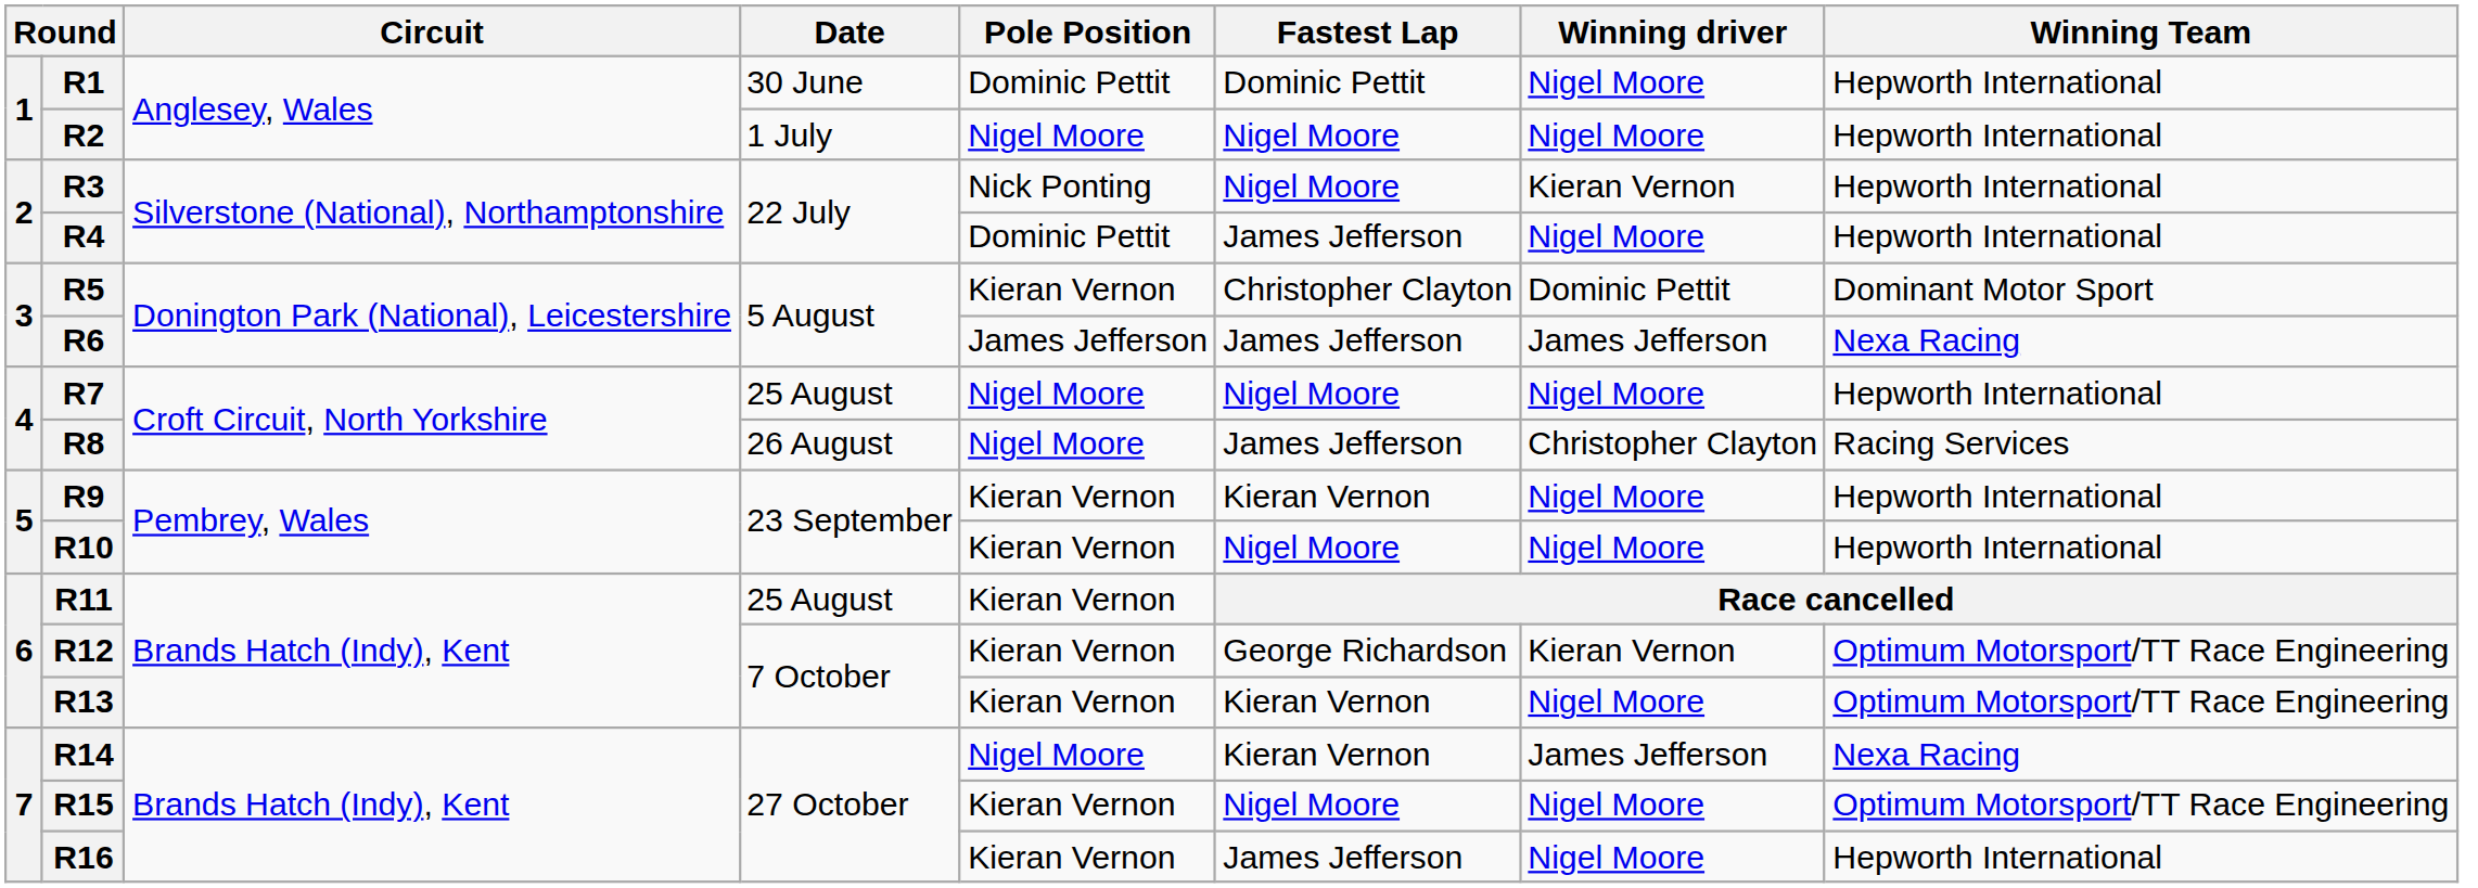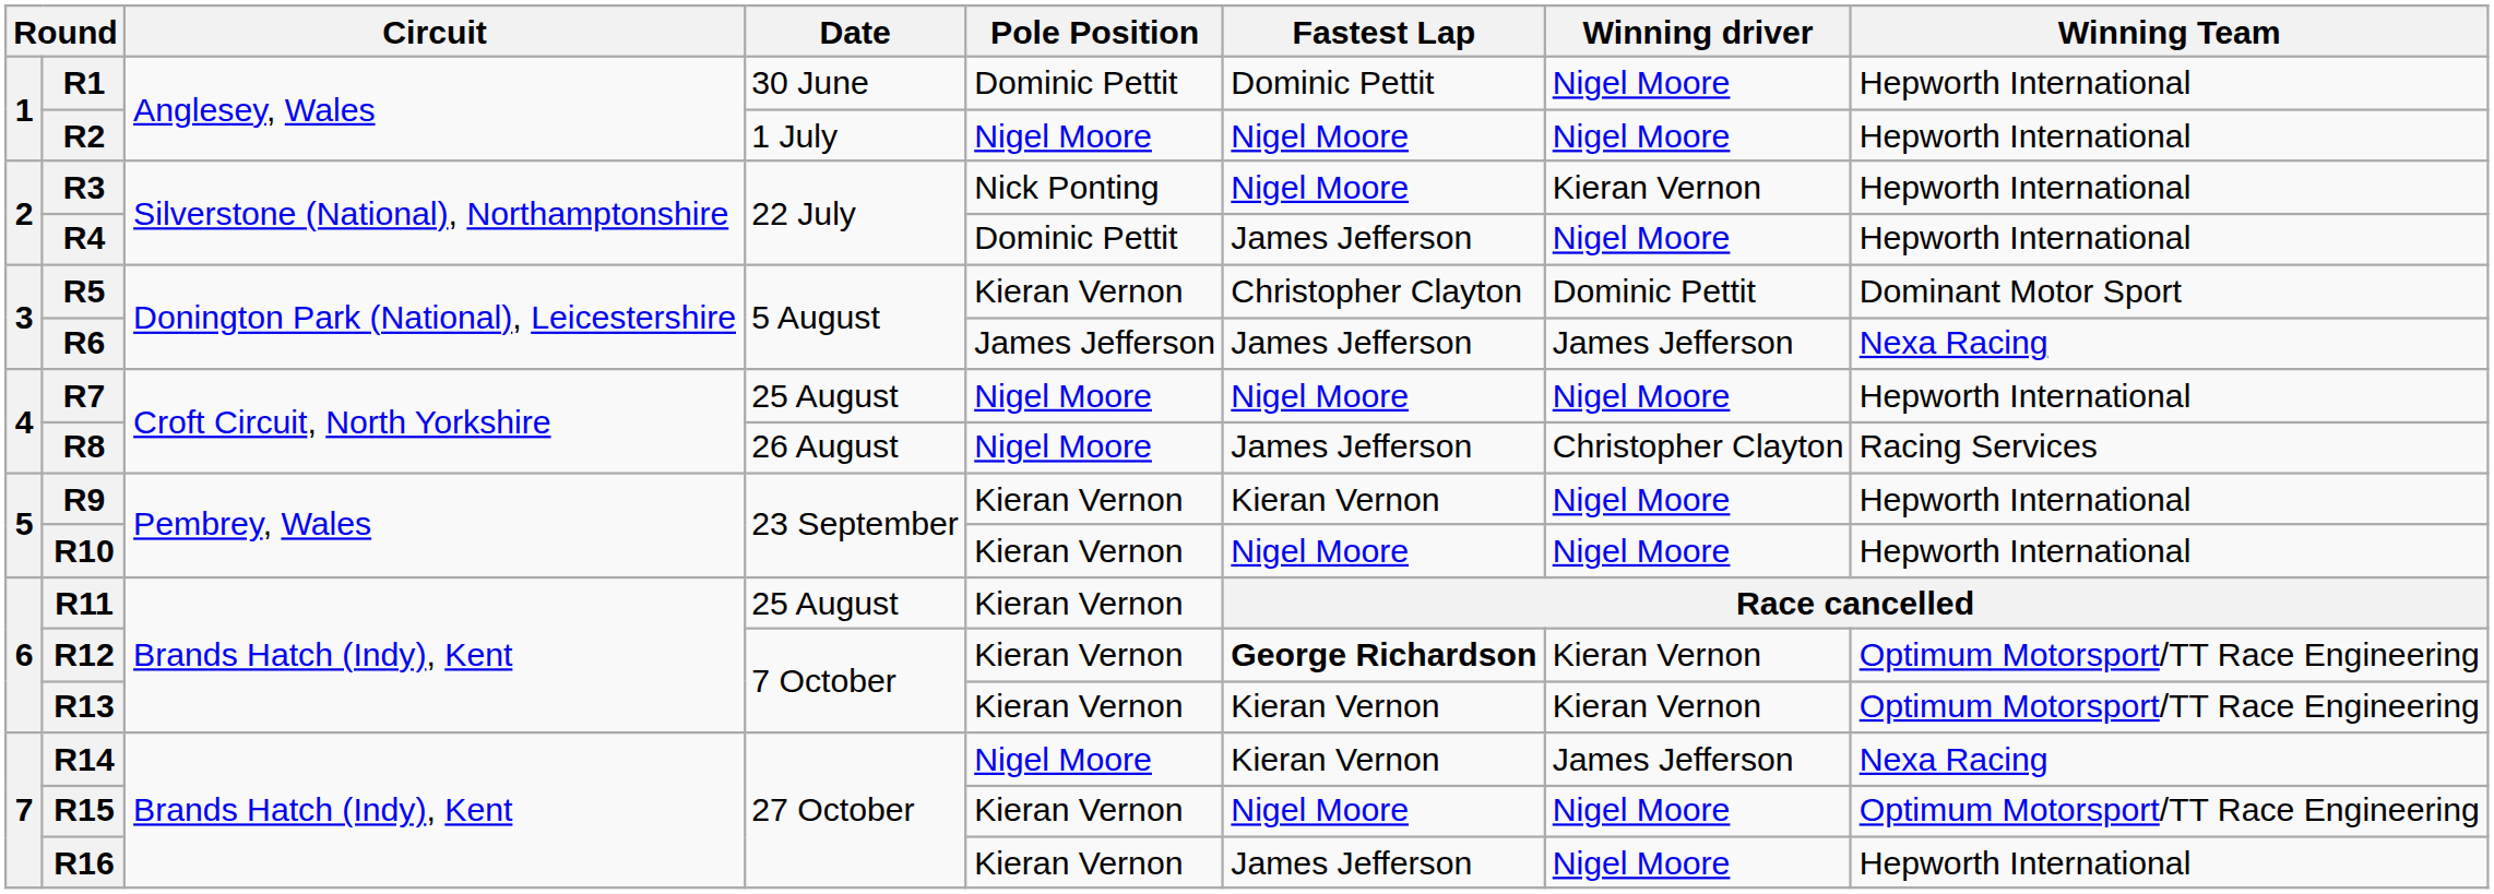 <table class="wikitable" style="font-size: 85%">
 <tr>
 <th colspan=2>Round</th>
 <th>Circuit</th>
 <th>Date</th>
 <th>Pole Position</th>
 <th>Fastest Lap</th>
 <th>Winning driver</th>
 <th>Winning Team</th>
 </tr>
 <tr>
 <th rowspan=2>1</th>
 <th>R1</th>
 <td rowspan=2><a href='#'>Anglesey</a>, <a href='#'>Wales</a></td>
 <td>30 June</td>
 <td>Dominic Pettit</td>
 <td>Dominic Pettit</td>
 <td><a href='#'>Nigel Moore</a></td>
 <td>Hepworth International</td>
 </tr>
 <tr>
 <th>R2</th>
 <td>1 July</td>
 <td><a href='#'>Nigel Moore</a></td>
 <td><a href='#'>Nigel Moore</a></td>
 <td><a href='#'>Nigel Moore</a></td>
 <td>Hepworth International</td>
 </tr>
 <tr>
 <th rowspan=2>2</th>
 <th>R3</th>
 <td rowspan=2><a href='#'>Silverstone (National)</a>, <a href='#'>Northamptonshire</a></td>
 <td rowspan=2>22 July</td>
 <td>Nick Ponting</td>
 <td><a href='#'>Nigel Moore</a></td>
 <td>Kieran Vernon</td>
 <td>Hepworth International</td>
 </tr>
 <tr>
 <th>R4</th>
 <td>Dominic Pettit</td>
 <td>James Jefferson</td>
 <td><a href='#'>Nigel Moore</a></td>
 <td>Hepworth International</td>
 </tr>
 <tr>
 <th rowspan=2>3</th>
 <th>R5</th>
 <td rowspan=2><a href='#'>Donington Park (National)</a>, <a href='#'>Leicestershire</a></td>
 <td rowspan=2>5 August</td>
 <td>Kieran Vernon</td>
 <td>Christopher Clayton</td>
 <td>Dominic Pettit</td>
 <td>Dominant Motor Sport</td>
 </tr>
 <tr>
 <th>R6</th>
 <td>James Jefferson</td>
 <td>James Jefferson</td>
 <td>James Jefferson</td>
 <td><a href='#'>Nexa Racing</a></td>
 </tr>
 <tr>
 <th rowspan=2>4</th>
 <th>R7</th>
 <td rowspan=2><a href='#'>Croft Circuit</a>, <a href='#'>North Yorkshire</a></td>
 <td>25 August</td>
 <td><a href='#'>Nigel Moore</a></td>
 <td><a href='#'>Nigel Moore</a></td>
 <td><a href='#'>Nigel Moore</a></td>
 <td>Hepworth International</td>
 </tr>
 <tr>
 <th>R8</th>
 <td>26 August</td>
 <td><a href='#'>Nigel Moore</a></td>
 <td>James Jefferson</td>
 <td>Christopher Clayton</td>
 <td>Racing Services</td>
 </tr>
 <tr>
 <th rowspan=2>5</th>
 <th>R9</th>
 <td rowspan=2><a href='#'>Pembrey</a>, <a href='#'>Wales</a></td>
 <td rowspan=2>23 September</td>
 <td>Kieran Vernon</td>
 <td>Kieran Vernon</td>
 <td><a href='#'>Nigel Moore</a></td>
 <td>Hepworth International</td>
 </tr>
 <tr>
 <th>R10</th>
 <td>Kieran Vernon</td>
 <td><a href='#'>Nigel Moore</a></td>
 <td><a href='#'>Nigel Moore</a></td>
 <td>Hepworth International</td>
 </tr>
 <tr>
 <th rowspan=3>6</th>
 <th>R11</th>
 <td rowspan=3><a href='#'>Brands Hatch (Indy)</a>, <a href='#'>Kent</a></td>
 <td>25 August</td>
 <td>Kieran Vernon</td>
 <th colspan=3>Race cancelled</th>
 </tr>
 <tr>
 <th>R12</th>
 <td rowspan=2>7 October</td>
 <td>Kieran Vernon</td>
-<td>George Richardson</td>
+<td><strong>George Richardson</strong></td>
 <td>Kieran Vernon</td>
 <td><a href='#'>Optimum Motorsport</a>/TT Race Engineering</td>
 </tr>
 <tr>
 <th>R13</th>
 <td>Kieran Vernon</td>
 <td>Kieran Vernon</td>
-<td><a href='#'>Nigel Moore</a></td>
+<td>Kieran Vernon</td>
 <td><a href='#'>Optimum Motorsport</a>/TT Race Engineering</td>
 </tr>
 <tr>
 <th rowspan=3>7</th>
 <th>R14</th>
 <td rowspan=3><a href='#'>Brands Hatch (Indy)</a>, <a href='#'>Kent</a></td>
 <td rowspan=3>27 October</td>
 <td><a href='#'>Nigel Moore</a></td>
 <td>Kieran Vernon</td>
 <td>James Jefferson</td>
 <td><a href='#'>Nexa Racing</a></td>
 </tr>
 <tr>
 <th>R15</th>
 <td>Kieran Vernon</td>
 <td><a href='#'>Nigel Moore</a></td>
 <td><a href='#'>Nigel Moore</a></td>
 <td><a href='#'>Optimum Motorsport</a>/TT Race Engineering</td>
 </tr>
 <tr>
 <th>R16</th>
 <td>Kieran Vernon</td>
 <td>James Jefferson</td>
 <td><a href='#'>Nigel Moore</a></td>
 <td>Hepworth International</td>
 </tr>
 </table>
